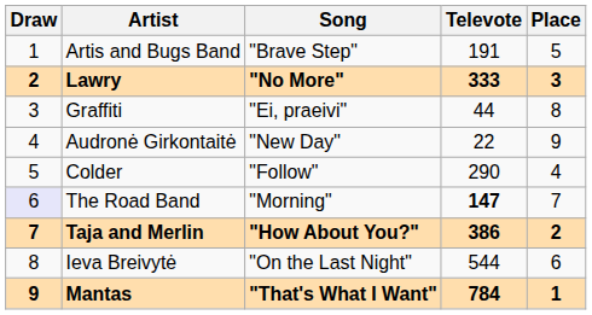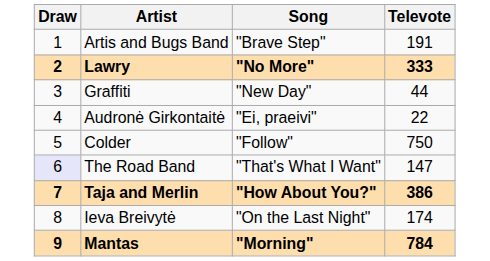 <table class="sortable wikitable" style="margin: 1em auto 1em auto; text-align:center">
 <tr>
 <th>Draw</th>
 <th>Artist</th>
 <th>Song</th>
 <th>Televote</th>
-<th>Place</th>
 </tr>
 <tr>
 <td>1</td>
 <td align="left">Artis and Bugs Band</td>
 <td align="left">"Brave Step"</td>
 <td>191</td>
-<td>5</td>
 </tr>
 <tr style="font-weight:bold; background:navajowhite;">
 <td>2</td>
 <td align="left">Lawry</td>
 <td align="left">"No More"</td>
 <td>333</td>
-<td>3</td>
 </tr>
 <tr>
 <td>3</td>
 <td align="left">Graffiti</td>
-<td align="left">"Ei, praeivi"</td>
+<td align="left">"New Day"</td>
 <td>44</td>
-<td>8</td>
 </tr>
 <tr>
 <td>4</td>
 <td align="left">Audronė Girkontaitė</td>
-<td align="left">"New Day"</td>
+<td align="left">"Ei, praeivi"</td>
 <td>22</td>
-<td>9</td>
 </tr>
 <tr>
 <td>5</td>
 <td align="left">Colder</td>
 <td align="left">"Follow"</td>
-<td>290</td>
-<td>4</td>
+<td>750</td>
 </tr>
 <tr>
 <td style="background: lavender;">6</td>
 <td align="left">The Road Band</td>
-<td align="left">"Morning"</td>
-<td><strong>147</strong></td>
-<td>7</td>
+<td align="left">"That's What I Want"</td>
+<td>147</td>
 </tr>
 <tr style="font-weight:bold; background:navajowhite;">
 <td>7</td>
 <td align="left">Taja and Merlin</td>
 <td align="left">"How About You?"</td>
 <td>386</td>
-<td>2</td>
 </tr>
 <tr>
 <td>8</td>
 <td align="left">Ieva Breivytė</td>
 <td align="left">"On the Last Night"</td>
-<td>544</td>
-<td>6</td>
+<td>174</td>
 </tr>
 <tr style="font-weight:bold; background:navajowhite;">
 <td>9</td>
 <td align="left">Mantas</td>
-<td align="left">"That's What I Want"</td>
+<td align="left">"Morning"</td>
 <td>784</td>
-<td>1</td>
 </tr>
 </table>
